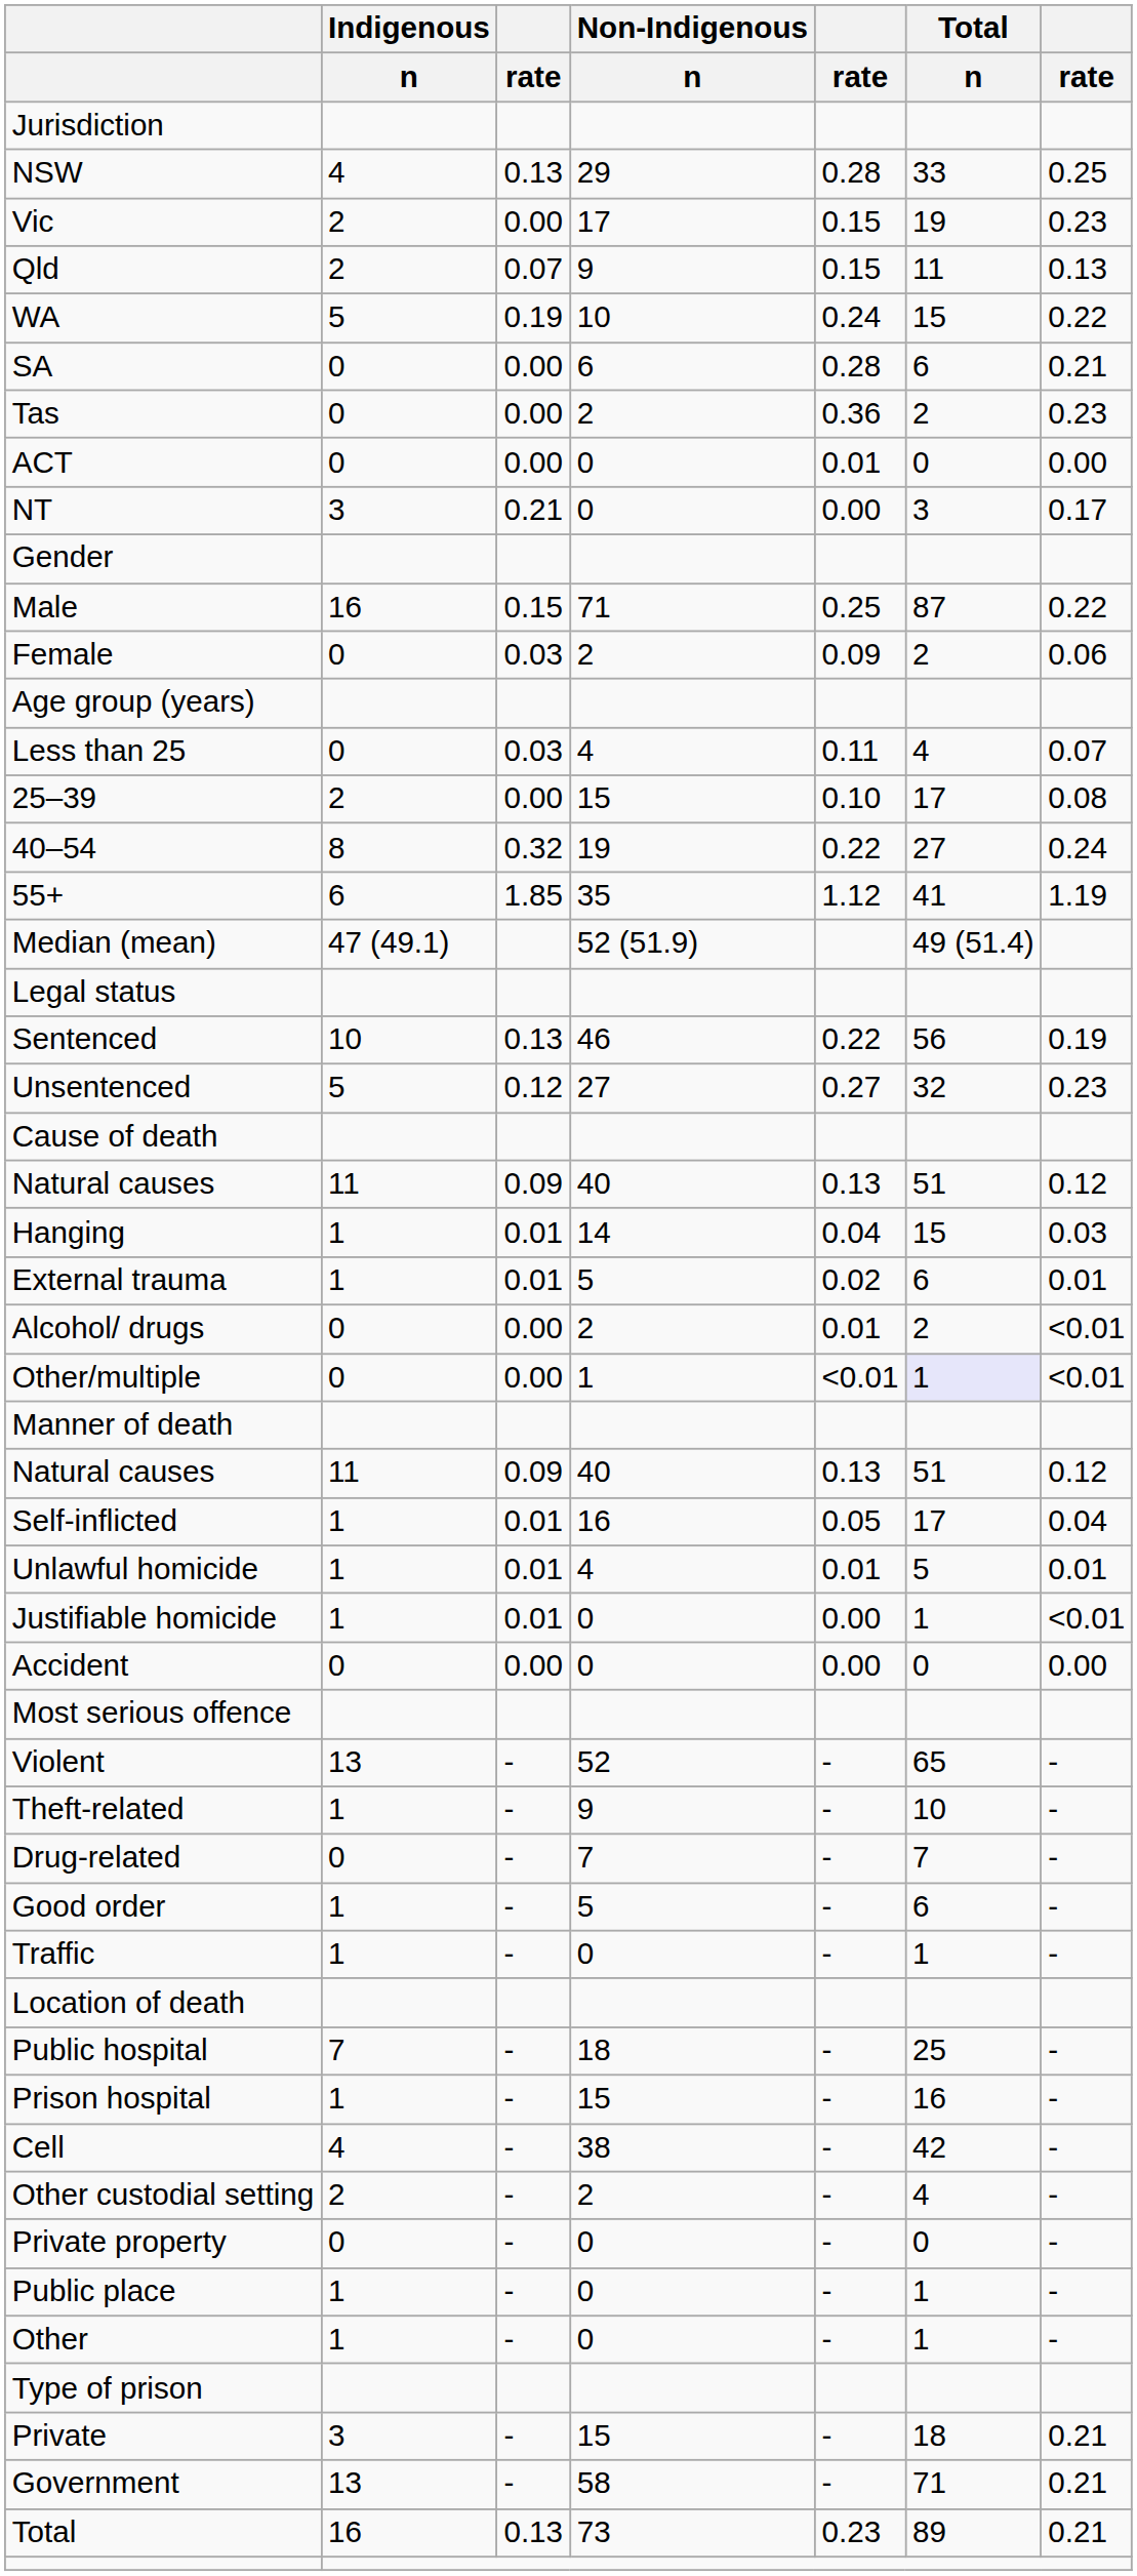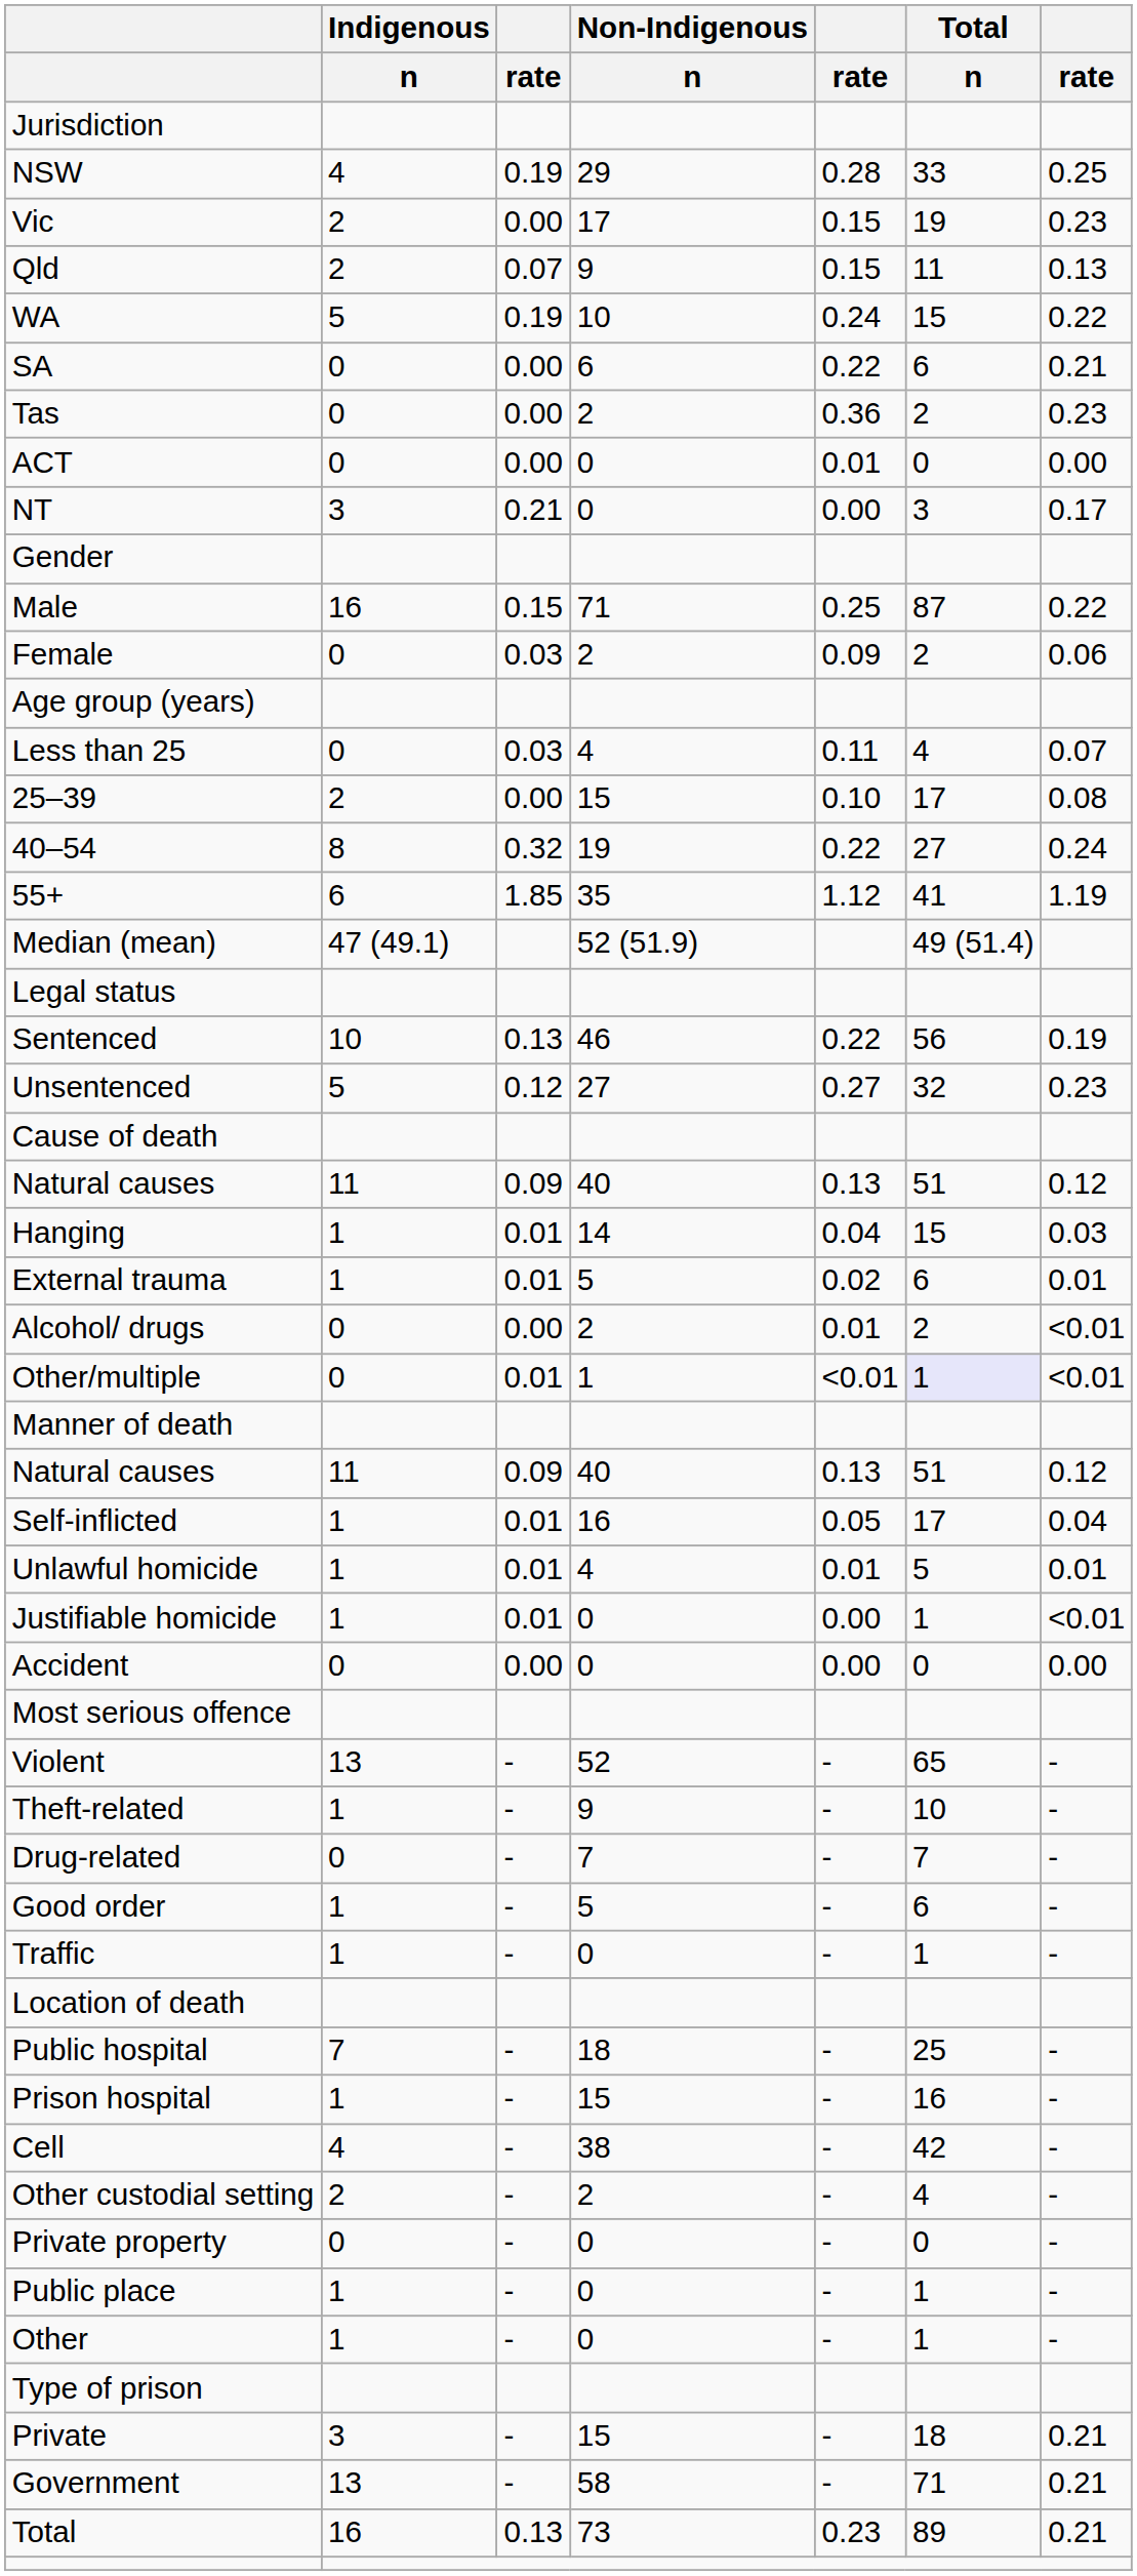 <table class="wikitable">
 <tr>
 <th></th>
 <th>Indigenous</th>
 <th></th>
 <th>Non-Indigenous</th>
 <th></th>
 <th>Total</th>
 <th></th>
 </tr>
 <tr>
 <th></th>
 <th>n</th>
 <th>rate</th>
 <th>n</th>
 <th>rate</th>
 <th>n</th>
 <th>rate</th>
 </tr>
 <tr>
 <td>Jurisdiction</td>
 <td></td>
 <td></td>
 <td></td>
 <td></td>
 <td></td>
 <td></td>
 </tr>
 <tr>
 <td>NSW</td>
 <td>4</td>
-<td>0.13</td>
+<td>0.19</td>
 <td>29</td>
 <td>0.28</td>
 <td>33</td>
 <td>0.25</td>
 </tr>
 <tr>
 <td>Vic</td>
 <td>2</td>
 <td>0.00</td>
 <td>17</td>
 <td>0.15</td>
 <td>19</td>
 <td>0.23</td>
 </tr>
 <tr>
 <td>Qld</td>
 <td>2</td>
 <td>0.07</td>
 <td>9</td>
 <td>0.15</td>
 <td>11</td>
 <td>0.13</td>
 </tr>
 <tr>
 <td>WA</td>
 <td>5</td>
 <td>0.19</td>
 <td>10</td>
 <td>0.24</td>
 <td>15</td>
 <td>0.22</td>
 </tr>
 <tr>
 <td>SA</td>
 <td>0</td>
 <td>0.00</td>
 <td>6</td>
-<td>0.28</td>
+<td>0.22</td>
 <td>6</td>
 <td>0.21</td>
 </tr>
 <tr>
 <td>Tas</td>
 <td>0</td>
 <td>0.00</td>
 <td>2</td>
 <td>0.36</td>
 <td>2</td>
 <td>0.23</td>
 </tr>
 <tr>
 <td>ACT</td>
 <td>0</td>
 <td>0.00</td>
 <td>0</td>
 <td>0.01</td>
 <td>0</td>
 <td>0.00</td>
 </tr>
 <tr>
 <td>NT</td>
 <td>3</td>
 <td>0.21</td>
 <td>0</td>
 <td>0.00</td>
 <td>3</td>
 <td>0.17</td>
 </tr>
 <tr>
 <td>Gender</td>
 <td></td>
 <td></td>
 <td></td>
 <td></td>
 <td></td>
 <td></td>
 </tr>
 <tr>
 <td>Male</td>
 <td>16</td>
 <td>0.15</td>
 <td>71</td>
 <td>0.25</td>
 <td>87</td>
 <td>0.22</td>
 </tr>
 <tr>
 <td>Female</td>
 <td>0</td>
 <td>0.03</td>
 <td>2</td>
 <td>0.09</td>
 <td>2</td>
 <td>0.06</td>
 </tr>
 <tr>
 <td>Age group (years)</td>
 <td></td>
 <td></td>
 <td></td>
 <td></td>
 <td></td>
 <td></td>
 </tr>
 <tr>
 <td>Less than 25</td>
 <td>0</td>
 <td>0.03</td>
 <td>4</td>
 <td>0.11</td>
 <td>4</td>
 <td>0.07</td>
 </tr>
 <tr>
 <td>25–39</td>
 <td>2</td>
 <td>0.00</td>
 <td>15</td>
 <td>0.10</td>
 <td>17</td>
 <td>0.08</td>
 </tr>
 <tr>
 <td>40–54</td>
 <td>8</td>
 <td>0.32</td>
 <td>19</td>
 <td>0.22</td>
 <td>27</td>
 <td>0.24</td>
 </tr>
 <tr>
 <td>55+</td>
 <td>6</td>
 <td>1.85</td>
 <td>35</td>
 <td>1.12</td>
 <td>41</td>
 <td>1.19</td>
 </tr>
 <tr>
 <td>Median (mean)</td>
 <td>47 (49.1)</td>
 <td></td>
 <td>52 (51.9)</td>
 <td></td>
 <td>49 (51.4)</td>
 <td></td>
 </tr>
 <tr>
 <td>Legal status</td>
 <td></td>
 <td></td>
 <td></td>
 <td></td>
 <td></td>
 <td></td>
 </tr>
 <tr>
 <td>Sentenced</td>
 <td>10</td>
 <td>0.13</td>
 <td>46</td>
 <td>0.22</td>
 <td>56</td>
 <td>0.19</td>
 </tr>
 <tr>
 <td>Unsentenced</td>
 <td>5</td>
 <td>0.12</td>
 <td>27</td>
 <td>0.27</td>
 <td>32</td>
 <td>0.23</td>
 </tr>
 <tr>
 <td>Cause of death</td>
 <td></td>
 <td></td>
 <td></td>
 <td></td>
 <td></td>
 <td></td>
 </tr>
 <tr>
 <td>Natural causes</td>
 <td>11</td>
 <td>0.09</td>
 <td>40</td>
 <td>0.13</td>
 <td>51</td>
 <td>0.12</td>
 </tr>
 <tr>
 <td>Hanging</td>
 <td>1</td>
 <td>0.01</td>
 <td>14</td>
 <td>0.04</td>
 <td>15</td>
 <td>0.03</td>
 </tr>
 <tr>
 <td>External trauma</td>
 <td>1</td>
 <td>0.01</td>
 <td>5</td>
 <td>0.02</td>
 <td>6</td>
 <td>0.01</td>
 </tr>
 <tr>
 <td>Alcohol/ drugs</td>
 <td>0</td>
 <td>0.00</td>
 <td>2</td>
 <td>0.01</td>
 <td>2</td>
 <td><0.01</td>
 </tr>
 <tr>
 <td>Other/multiple</td>
 <td>0</td>
-<td>0.00</td>
+<td>0.01</td>
 <td>1</td>
 <td><0.01</td>
 <td style="background: lavender;">1</td>
 <td><0.01</td>
 </tr>
 <tr>
 <td>Manner of death</td>
 <td></td>
 <td></td>
 <td></td>
 <td></td>
 <td></td>
 <td></td>
 </tr>
 <tr>
 <td>Natural causes</td>
 <td>11</td>
 <td>0.09</td>
 <td>40</td>
 <td>0.13</td>
 <td>51</td>
 <td>0.12</td>
 </tr>
 <tr>
 <td>Self-inflicted</td>
 <td>1</td>
 <td>0.01</td>
 <td>16</td>
 <td>0.05</td>
 <td>17</td>
 <td>0.04</td>
 </tr>
 <tr>
 <td>Unlawful homicide</td>
 <td>1</td>
 <td>0.01</td>
 <td>4</td>
 <td>0.01</td>
 <td>5</td>
 <td>0.01</td>
 </tr>
 <tr>
 <td>Justifiable homicide</td>
 <td>1</td>
 <td>0.01</td>
 <td>0</td>
 <td>0.00</td>
 <td>1</td>
 <td><0.01</td>
 </tr>
 <tr>
 <td>Accident</td>
 <td>0</td>
 <td>0.00</td>
 <td>0</td>
 <td>0.00</td>
 <td>0</td>
 <td>0.00</td>
 </tr>
 <tr>
 <td>Most serious offence</td>
 <td></td>
 <td></td>
 <td></td>
 <td></td>
 <td></td>
 <td></td>
 </tr>
 <tr>
 <td>Violent</td>
 <td>13</td>
 <td>-</td>
 <td>52</td>
 <td>-</td>
 <td>65</td>
 <td>-</td>
 </tr>
 <tr>
 <td>Theft-related</td>
 <td>1</td>
 <td>-</td>
 <td>9</td>
 <td>-</td>
 <td>10</td>
 <td>-</td>
 </tr>
 <tr>
 <td>Drug-related</td>
 <td>0</td>
 <td>-</td>
 <td>7</td>
 <td>-</td>
 <td>7</td>
 <td>-</td>
 </tr>
 <tr>
 <td>Good order</td>
 <td>1</td>
 <td>-</td>
 <td>5</td>
 <td>-</td>
 <td>6</td>
 <td>-</td>
 </tr>
 <tr>
 <td>Traffic</td>
 <td>1</td>
 <td>-</td>
 <td>0</td>
 <td>-</td>
 <td>1</td>
 <td>-</td>
 </tr>
 <tr>
 <td>Location of death</td>
 <td></td>
 <td></td>
 <td></td>
 <td></td>
 <td></td>
 <td></td>
 </tr>
 <tr>
 <td>Public hospital</td>
 <td>7</td>
 <td>-</td>
 <td>18</td>
 <td>-</td>
 <td>25</td>
 <td>-</td>
 </tr>
 <tr>
 <td>Prison hospital</td>
 <td>1</td>
 <td>-</td>
 <td>15</td>
 <td>-</td>
 <td>16</td>
 <td>-</td>
 </tr>
 <tr>
 <td>Cell</td>
 <td>4</td>
 <td>-</td>
 <td>38</td>
 <td>-</td>
 <td>42</td>
 <td>-</td>
 </tr>
 <tr>
 <td>Other custodial setting</td>
 <td>2</td>
 <td>-</td>
 <td>2</td>
 <td>-</td>
 <td>4</td>
 <td>-</td>
 </tr>
 <tr>
 <td>Private property</td>
 <td>0</td>
 <td>-</td>
 <td>0</td>
 <td>-</td>
 <td>0</td>
 <td>-</td>
 </tr>
 <tr>
 <td>Public place</td>
 <td>1</td>
 <td>-</td>
 <td>0</td>
 <td>-</td>
 <td>1</td>
 <td>-</td>
 </tr>
 <tr>
 <td>Other</td>
 <td>1</td>
 <td>-</td>
 <td>0</td>
 <td>-</td>
 <td>1</td>
 <td>-</td>
 </tr>
 <tr>
 <td>Type of prison</td>
 <td></td>
 <td></td>
 <td></td>
 <td></td>
 <td></td>
 <td></td>
 </tr>
 <tr>
 <td>Private</td>
 <td>3</td>
 <td>-</td>
 <td>15</td>
 <td>-</td>
 <td>18</td>
 <td>0.21</td>
 </tr>
 <tr>
 <td>Government</td>
 <td>13</td>
 <td>-</td>
 <td>58</td>
 <td>-</td>
 <td>71</td>
 <td>0.21</td>
 </tr>
 <tr>
 <td>Total</td>
 <td>16</td>
 <td>0.13</td>
 <td>73</td>
 <td>0.23</td>
 <td>89</td>
 <td>0.21</td>
 </tr>
 <tr>
 <td></td>
 </tr>
 </table>
